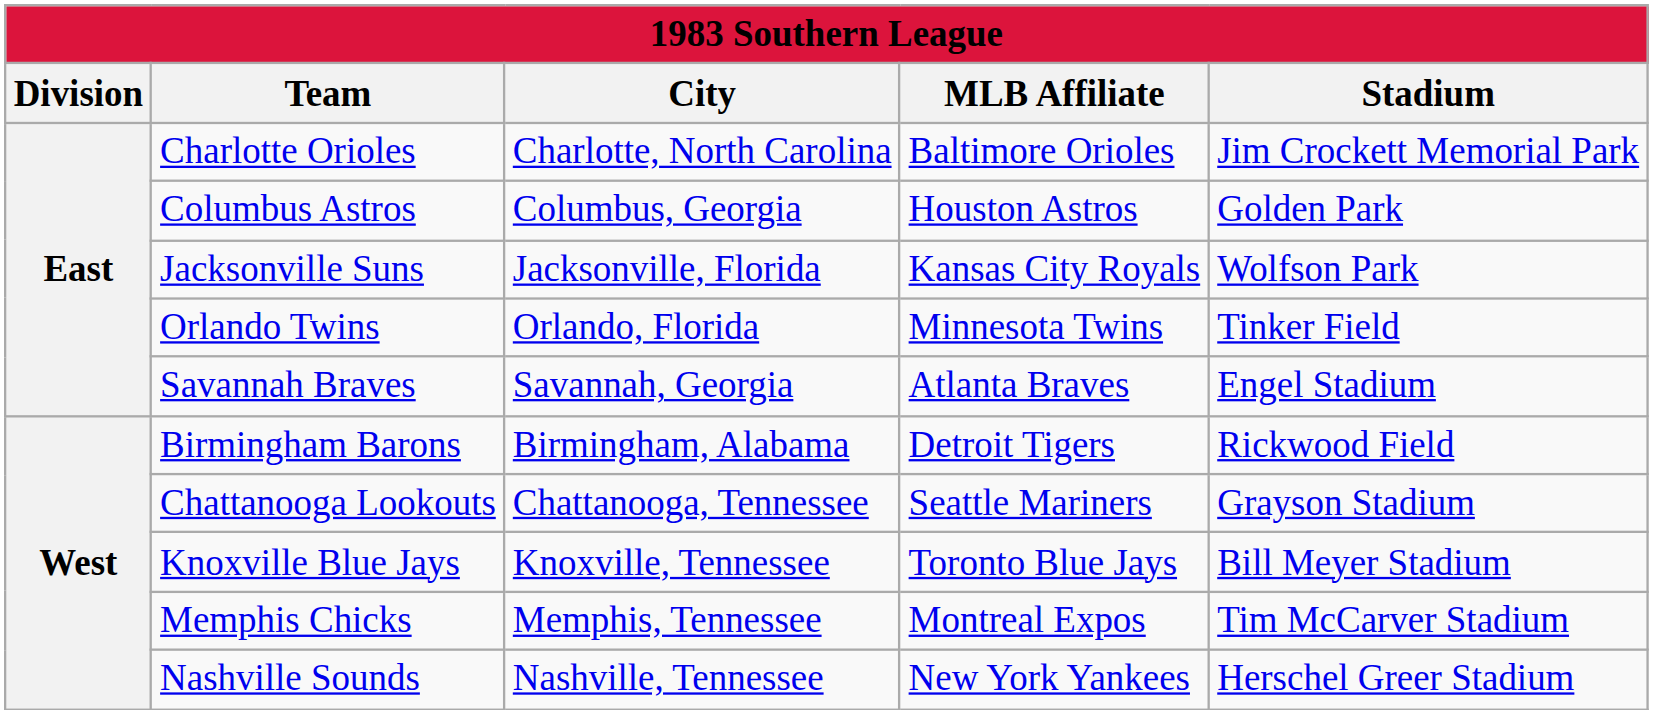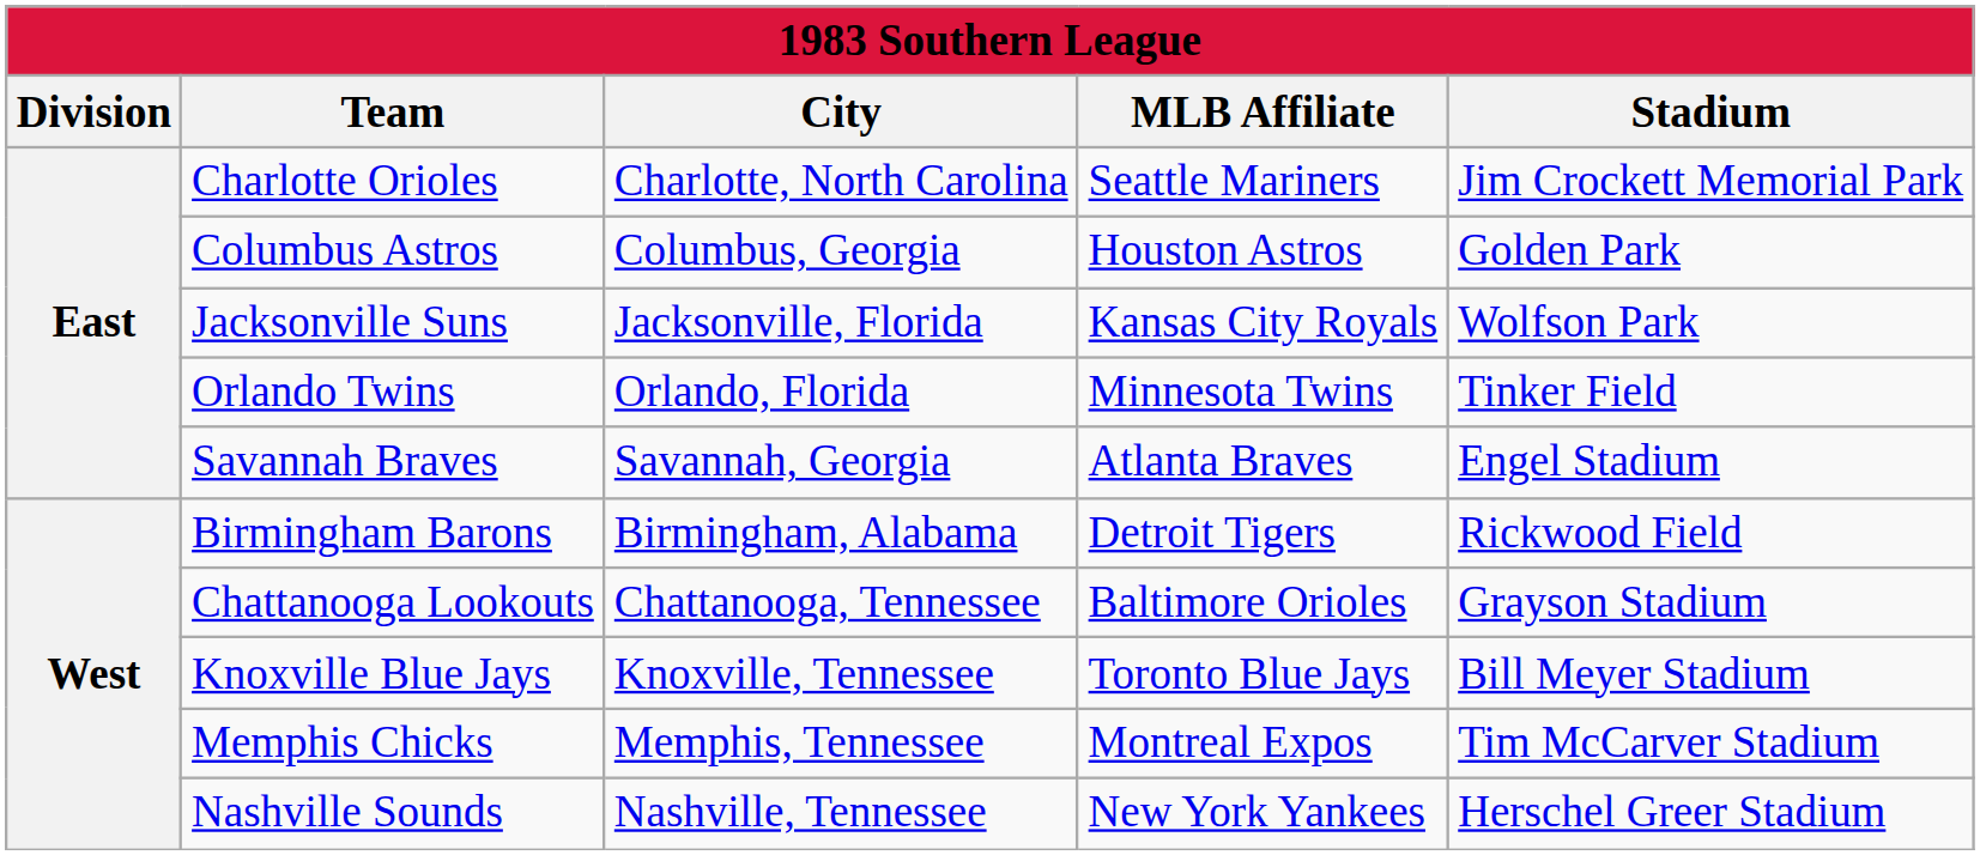 <table class="wikitable" style="width:auto">
 <tr>
 <td bgcolor="#DC143C" align="center" colspan="7"><strong><span>1983 Southern League</span></strong></td>
 </tr>
 <tr>
 <th>Division</th>
 <th>Team</th>
 <th>City</th>
 <th>MLB Affiliate</th>
 <th>Stadium</th>
 </tr>
 <tr>
 <th rowspan="5">East</th>
 <td><a href='#'>Charlotte Orioles</a></td>
 <td><a href='#'>Charlotte, North Carolina</a></td>
-<td><a href='#'>Baltimore Orioles</a></td>
+<td><a href='#'>Seattle Mariners</a></td>
 <td><a href='#'>Jim Crockett Memorial Park</a></td>
 </tr>
 <tr>
 <td><a href='#'>Columbus Astros</a></td>
 <td><a href='#'>Columbus, Georgia</a></td>
 <td><a href='#'>Houston Astros</a></td>
 <td><a href='#'>Golden Park</a></td>
 </tr>
 <tr>
 <td><a href='#'>Jacksonville Suns</a></td>
 <td><a href='#'>Jacksonville, Florida</a></td>
 <td><a href='#'>Kansas City Royals</a></td>
 <td><a href='#'>Wolfson Park</a></td>
 </tr>
 <tr>
 <td><a href='#'>Orlando Twins</a></td>
 <td><a href='#'>Orlando, Florida</a></td>
 <td><a href='#'>Minnesota Twins</a></td>
 <td><a href='#'>Tinker Field</a></td>
 </tr>
 <tr>
 <td><a href='#'>Savannah Braves</a></td>
 <td><a href='#'>Savannah, Georgia</a></td>
 <td><a href='#'>Atlanta Braves</a></td>
 <td><a href='#'>Engel Stadium</a></td>
 </tr>
 <tr>
 <th rowspan="5">West</th>
 <td><a href='#'>Birmingham Barons</a></td>
 <td><a href='#'>Birmingham, Alabama</a></td>
 <td><a href='#'>Detroit Tigers</a></td>
 <td><a href='#'>Rickwood Field</a></td>
 </tr>
 <tr>
 <td><a href='#'>Chattanooga Lookouts</a></td>
 <td><a href='#'>Chattanooga, Tennessee</a></td>
-<td><a href='#'>Seattle Mariners</a></td>
+<td><a href='#'>Baltimore Orioles</a></td>
 <td><a href='#'>Grayson Stadium</a></td>
 </tr>
 <tr>
 <td><a href='#'>Knoxville Blue Jays</a></td>
 <td><a href='#'>Knoxville, Tennessee</a></td>
 <td><a href='#'>Toronto Blue Jays</a></td>
 <td><a href='#'>Bill Meyer Stadium</a></td>
 </tr>
 <tr>
 <td><a href='#'>Memphis Chicks</a></td>
 <td><a href='#'>Memphis, Tennessee</a></td>
 <td><a href='#'>Montreal Expos</a></td>
 <td><a href='#'>Tim McCarver Stadium</a></td>
 </tr>
 <tr>
 <td><a href='#'>Nashville Sounds</a></td>
 <td><a href='#'>Nashville, Tennessee</a></td>
 <td><a href='#'>New York Yankees</a></td>
 <td><a href='#'>Herschel Greer Stadium</a></td>
 </tr>
 </table>
